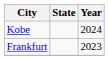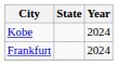 <table class="wikitable">
 <tr>
 <th>City</th>
 <th>State</th>
 <th>Year</th>
 </tr>
 <tr>
 <td><a href='#'>Kobe</a></td>
 <td></td>
 <td>2024</td>
 </tr>
 <tr>
 <td><a href='#'>Frankfurt</a></td>
 <td></td>
-<td>2023</td>
+<td>2024</td>
 </tr>
 <tr>
 </tr>
 </table>
